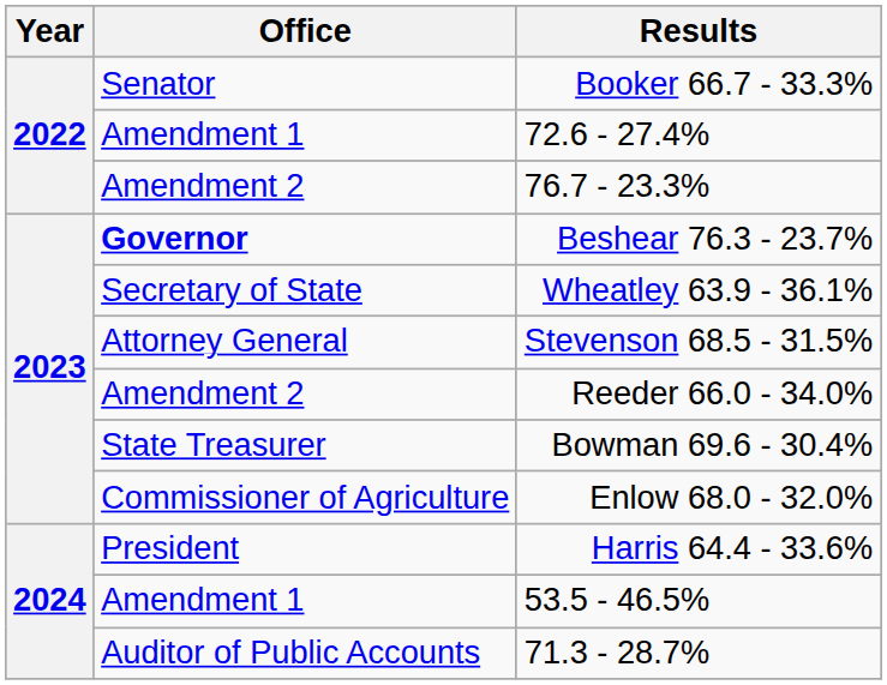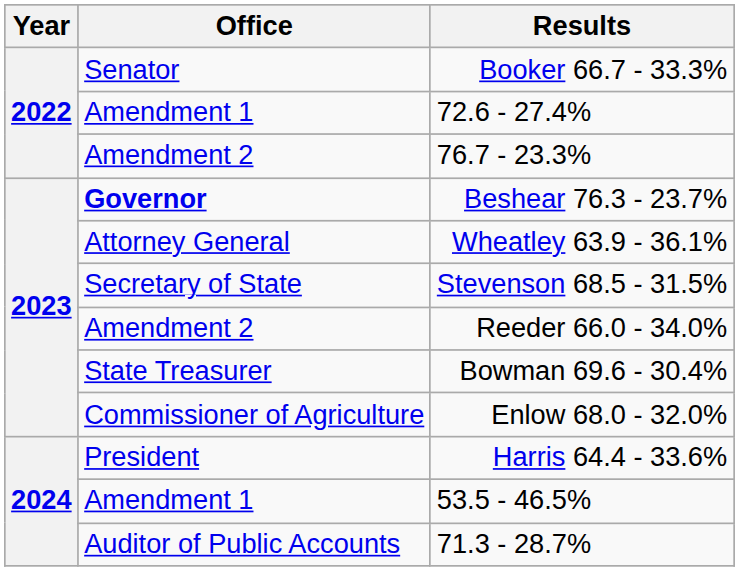 <table class=wikitable>
 <tr>
 <th>Year</th>
 <th>Office</th>
 <th>Results</th>
 </tr>
 <tr>
 <th rowspan=3><a href='#'>2022</a></th>
 <td><a href='#'>Senator</a></td>
 <td align="right" ><a href='#'>Booker</a> 66.7 - 33.3%</td>
 </tr>
 <tr>
 <td><a href='#'>Amendment 1</a></td>
 <td> 72.6 - 27.4%</td>
 </tr>
 <tr>
 <td><a href='#'>Amendment 2</a></td>
 <td> 76.7 - 23.3%</td>
 </tr>
 <tr>
 <th rowspan=6><a href='#'>2023</a></th>
 <td><strong><a href='#'>Governor</a></strong></td>
 <td align="right" ><a href='#'>Beshear</a> 76.3 - 23.7%</td>
 </tr>
 <tr>
-<td><a href='#'>Secretary of State</a></td>
+<td><a href='#'>Attorney General</a></td>
 <td align="right" ><a href='#'>Wheatley</a> 63.9 - 36.1%</td>
 </tr>
 <tr>
-<td><a href='#'>Attorney General</a></td>
+<td><a href='#'>Secretary of State</a></td>
 <td align="right" ><a href='#'>Stevenson</a> 68.5 - 31.5%</td>
 </tr>
 <tr>
 <td><a href='#'>Amendment 2</a></td>
 <td align="right" >Reeder 66.0 - 34.0%</td>
 </tr>
 <tr>
 <td><a href='#'>State Treasurer</a></td>
 <td align="right" >Bowman 69.6 - 30.4%</td>
 </tr>
 <tr>
 <td><a href='#'>Commissioner of Agriculture</a></td>
 <td align="right" >Enlow 68.0 - 32.0%</td>
 </tr>
 <tr>
 <th rowspan=3><a href='#'>2024</a></th>
 <td><a href='#'>President</a></td>
 <td align="right" ><a href='#'>Harris</a> 64.4 - 33.6%</td>
 </tr>
 <tr>
 <td><a href='#'>Amendment 1</a></td>
 <td> 53.5 - 46.5%</td>
 </tr>
 <tr>
 <td><a href='#'>Auditor of Public Accounts</a></td>
 <td> 71.3 - 28.7%</td>
 </tr>
 </table>
